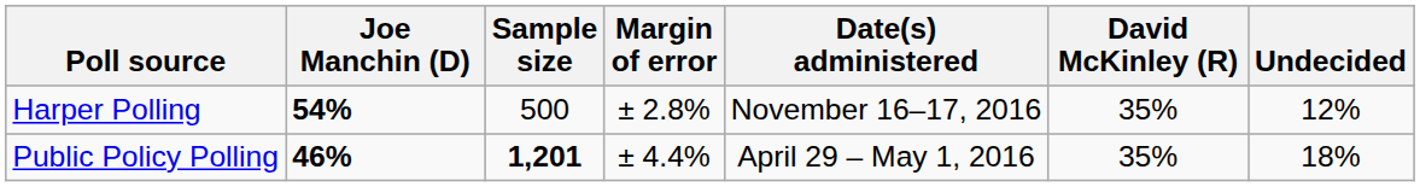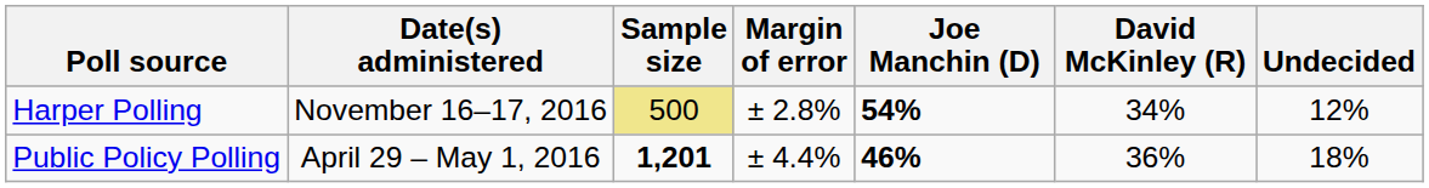 <table class="wikitable">
 <tr valign=bottom>
 <th>Poll source</th>
-<th style="width:100px;">Joe<br>Manchin (D)</th>
+<th>Date(s)<br>administered</th>
 <th>Sample<br>size</th>
 <th>Margin<br>of error</th>
-<th>Date(s)<br>administered</th>
+<th style="width:100px;">Joe<br>Manchin (D)</th>
 <th style="width:100px;">David<br>McKinley (R)</th>
 <th>Undecided</th>
 </tr>
 <tr>
 <td><a href='#'>Harper Polling</a></td>
+<td align=center>November 16–17, 2016</td>
+<td align=center style="background: khaki;">500</td>
+<td align=center>± 2.8%</td>
 <td><strong>54%</strong></td>
-<td align=center>500</td>
-<td align=center>± 2.8%</td>
-<td align=center>November 16–17, 2016</td>
-<td align=center>35%</td>
+<td align=center>34%</td>
 <td align=center>12%</td>
 </tr>
 <tr>
 <td><a href='#'>Public Policy Polling</a></td>
-<td><strong>46%</strong></td>
+<td align=center>April 29 – May 1, 2016</td>
 <td align=center><strong>1,201</strong></td>
 <td align=center>± 4.4%</td>
-<td align=center>April 29 – May 1, 2016</td>
-<td align=center>35%</td>
+<td><strong>46%</strong></td>
+<td align=center>36%</td>
 <td align=center>18%</td>
 </tr>
 </table>
